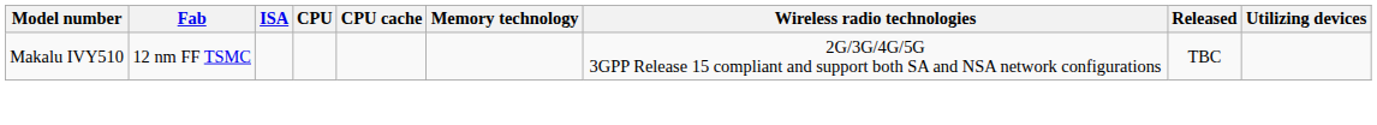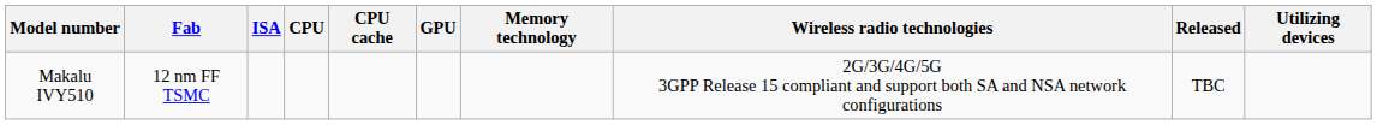 <table class="wikitable" style="width:100%; text-align:center">
 <tr>
 <th>Model number</th>
 <th><a href='#'>Fab</a></th>
 <th><a href='#'>ISA</a></th>
 <th>CPU</th>
 <th>CPU cache</th>
+<th>GPU</th>
 <th>Memory technology</th>
 <th>Wireless radio technologies</th>
 <th>Released</th>
 <th>Utilizing devices</th>
 </tr>
 <tr>
 <td>Makalu IVY510</td>
 <td>12 nm FF <a href='#'>TSMC</a></td>
 <td></td>
 <td></td>
 <td></td>
 <td></td>
+<td></td>
 <td>2G/3G/4G/5G<br>3GPP Release 15 compliant and support both SA and NSA network configurations</td>
 <td>TBC</td>
 <td></td>
 </tr>
 </table>
